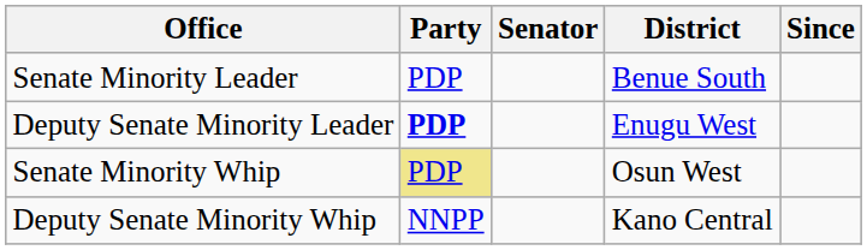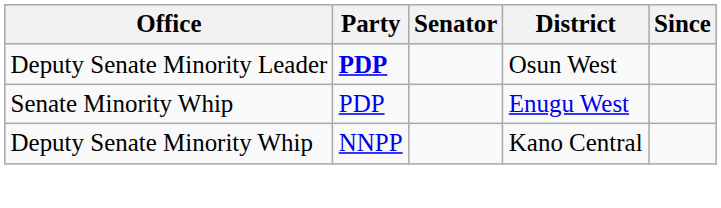 <table class="sortable wikitable">
 <tr>
 <th>Office</th>
 <th>Party</th>
 <th>Senator</th>
 <th>District</th>
 <th>Since</th>
 </tr>
 <tr>
-<td>Senate Minority Leader</td>
-<td><a href='#'>PDP</a></td>
-<td></td>
-<td><a href='#'>Benue South</a></td>
-<td></td>
-</tr>
-<tr>
 <td>Deputy Senate Minority Leader</td>
 <td><strong><a href='#'>PDP</a></strong></td>
 <td></td>
-<td><a href='#'>Enugu West</a></td>
+<td>Osun West</td>
 <td></td>
 </tr>
 <tr>
 <td>Senate Minority Whip</td>
-<td style="background: khaki;"><a href='#'>PDP</a></td>
+<td><a href='#'>PDP</a></td>
 <td></td>
-<td>Osun West</td>
+<td><a href='#'>Enugu West</a></td>
 <td></td>
 </tr>
 <tr>
 <td>Deputy Senate Minority Whip</td>
 <td><a href='#'>NNPP</a></td>
 <td></td>
 <td>Kano Central</td>
 <td></td>
 </tr>
 </table>
